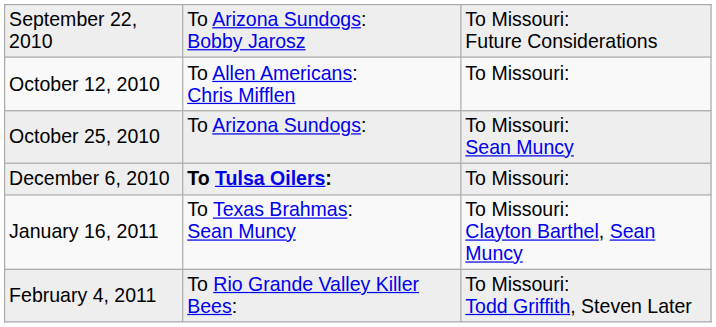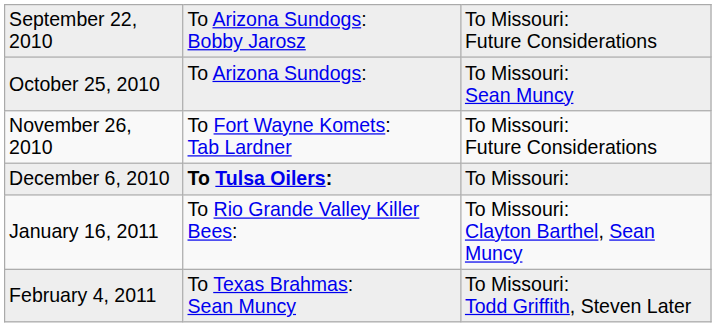 <table class="wikitable" style="border:1px solid #999999; width:580px;">
 <tr bgcolor="eeeeee">
 <td>September 22, 2010</td>
 <td valign="top">To <a href='#'>Arizona Sundogs</a>: <br> <a href='#'>Bobby Jarosz</a></td>
 <td valign="top">To Missouri: <br> Future Considerations</td>
 </tr>
-<tr bgcolor=>
-<td>October 12, 2010 </td>
-<td valign="top">To <a href='#'>Allen Americans</a>: <br> <a href='#'>Chris Mifflen</a></td>
-<td valign="top">To Missouri: <br> </td>
-</tr>
 <tr bgcolor="eeeeee">
 <td>October 25, 2010 </td>
 <td valign="top">To <a href='#'>Arizona Sundogs</a>: <br> </td>
 <td valign="top">To Missouri: <br> <a href='#'>Sean Muncy</a></td>
+</tr>
+<tr>
+<td>November 26, 2010 </td>
+<td valign="top">To <a href='#'>Fort Wayne Komets</a>: <br> <a href='#'>Tab Lardner</a></td>
+<td valign="top">To Missouri: <br> Future Considerations</td>
 </tr>
 <tr bgcolor="eeeeee">
 <td>December 6, 2010 </td>
 <td valign="top"><strong>To <a href='#'>Tulsa Oilers</a>: <br> </strong></td>
 <td valign="top">To Missouri: <br> </td>
 </tr>
 <tr bgcolor=>
 <td>January 16, 2011 </td>
-<td valign="top">To <a href='#'>Texas Brahmas</a>: <br> <a href='#'>Sean Muncy</a></td>
+<td valign="top">To <a href='#'>Rio Grande Valley Killer Bees</a>: <br> </td>
 <td valign="top">To Missouri: <br> <a href='#'>Clayton Barthel</a>, <a href='#'>Sean Muncy</a></td>
 </tr>
 <tr bgcolor="eeeeee">
 <td>February 4, 2011 </td>
-<td valign="top">To <a href='#'>Rio Grande Valley Killer Bees</a>: <br> </td>
+<td valign="top">To <a href='#'>Texas Brahmas</a>: <br> <a href='#'>Sean Muncy</a></td>
 <td valign="top">To Missouri: <br> <a href='#'>Todd Griffith</a>, Steven Later</td>
 </tr>
 </table>
